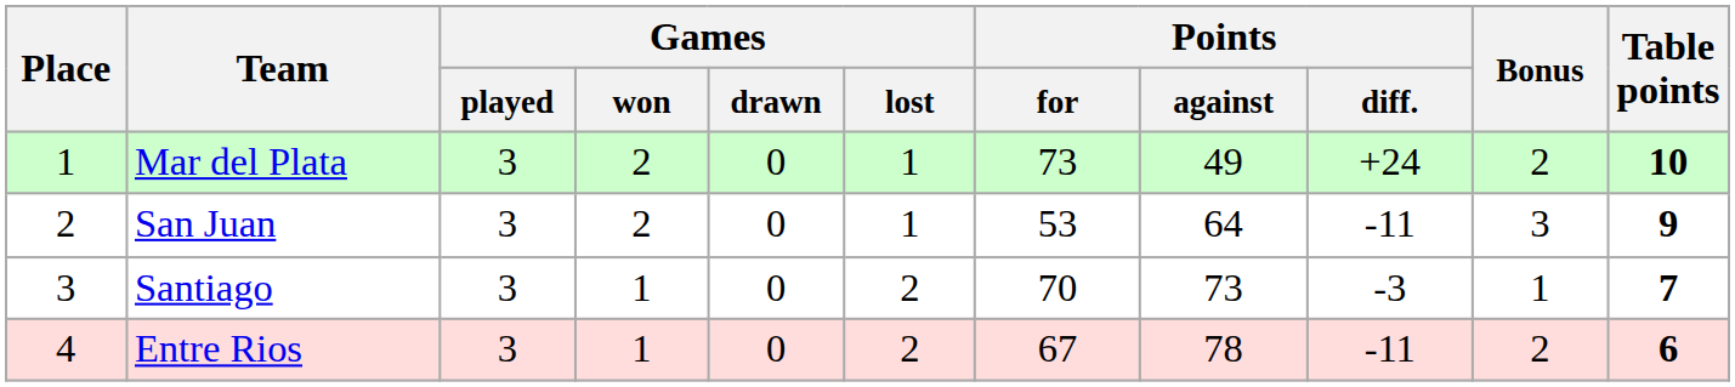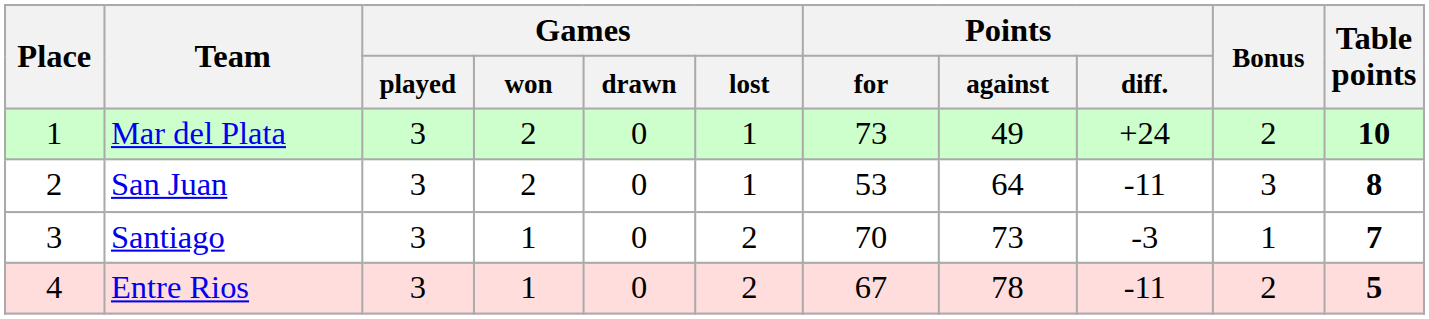 <table class="wikitable" width=700>
 <tr>
 <th rowspan=2 width="7%">Place</th>
 <th rowspan=2 width="19%">Team</th>
 <th colspan=4 width="30%">Games</th>
 <th colspan=3 width="26%">Points</th>
 <th rowspan=2 width="8%"><small> Bonus </small></th>
 <th rowspan=2 width="10%">Table<br>points</th>
 </tr>
 <tr>
 <th width="8%"><small>played </small></th>
 <th width="8%"><small>won </small></th>
 <th width="8%"><small>drawn </small></th>
 <th width="8%"><small>lost </small></th>
 <th width="10%"><small>for </small></th>
 <th width="10%"><small>against </small></th>
 <th width="10%"><small>diff.</small></th>
 </tr>
 <tr align=center style="background: #ccffcc;">
 <td>1</td>
 <td align=left><a href='#'>Mar del Plata</a></td>
 <td>3</td>
 <td>2</td>
 <td>0</td>
 <td>1</td>
 <td>73</td>
 <td>49</td>
 <td>+24</td>
 <td>2</td>
 <td><strong>10</strong></td>
 </tr>
 <tr align=center style="background: #ffffff;">
 <td>2</td>
 <td align=left><a href='#'>San Juan</a></td>
 <td>3</td>
 <td>2</td>
 <td>0</td>
 <td>1</td>
 <td>53</td>
 <td>64</td>
 <td>-11</td>
 <td>3</td>
-<td><strong>9</strong></td>
+<td><strong>8</strong></td>
 </tr>
 <tr align=center style="background: #ffffff;">
 <td>3</td>
 <td align=left><a href='#'>Santiago</a></td>
 <td>3</td>
 <td>1</td>
 <td>0</td>
 <td>2</td>
 <td>70</td>
 <td>73</td>
 <td>-3</td>
 <td>1</td>
 <td><strong>7</strong></td>
 </tr>
 <tr align=center style="background: #ffdddd;">
 <td>4</td>
 <td align=left><a href='#'>Entre Rios</a></td>
 <td>3</td>
 <td>1</td>
 <td>0</td>
 <td>2</td>
 <td>67</td>
 <td>78</td>
 <td>-11</td>
 <td>2</td>
-<td><strong>6</strong></td>
+<td><strong>5</strong></td>
 </tr>
 </table>
